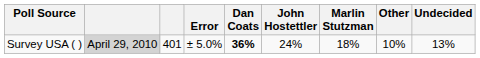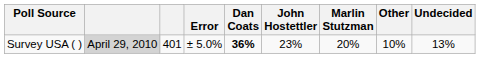 <table class="wikitable" style="text-align:center">
 <tr valign=top>
 <th>Poll Source</th>
 <th></th>
 <th></th>
 <th><br>Error</th>
 <th>Dan<br>Coats</th>
 <th>John<br>Hostettler</th>
 <th>Marlin<br>Stutzman</th>
 <th>Other</th>
 <th>Undecided</th>
 </tr>
 <tr>
 <td>Survey USA ( )</td>
 <td style="background: lightgrey;">April 29, 2010</td>
 <td>401</td>
 <td>± 5.0%</td>
 <td><strong>36%</strong></td>
-<td>24%</td>
-<td>18%</td>
+<td>23%</td>
+<td>20%</td>
 <td>10%</td>
 <td>13%</td>
 </tr>
 </table>
